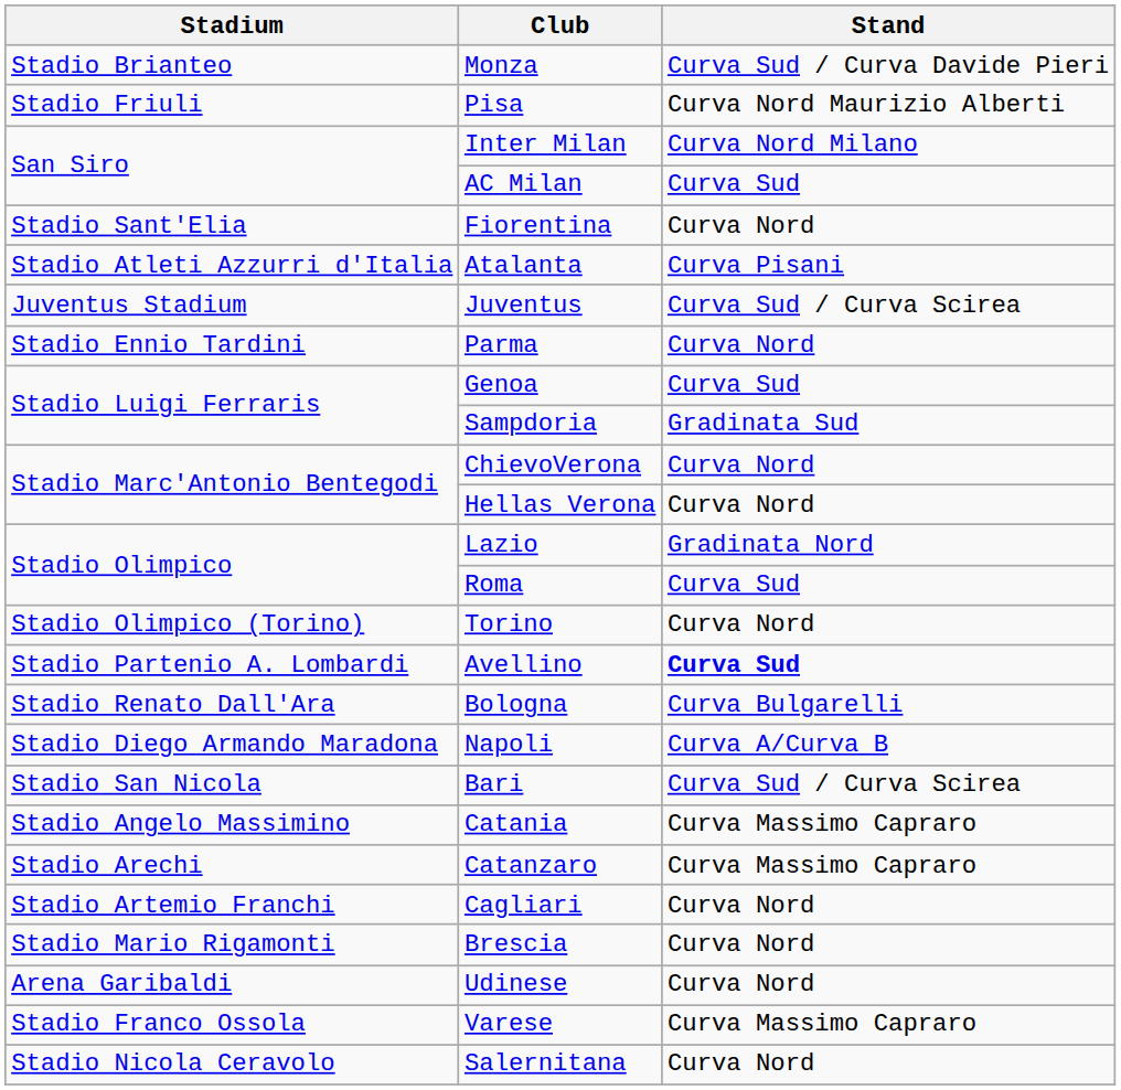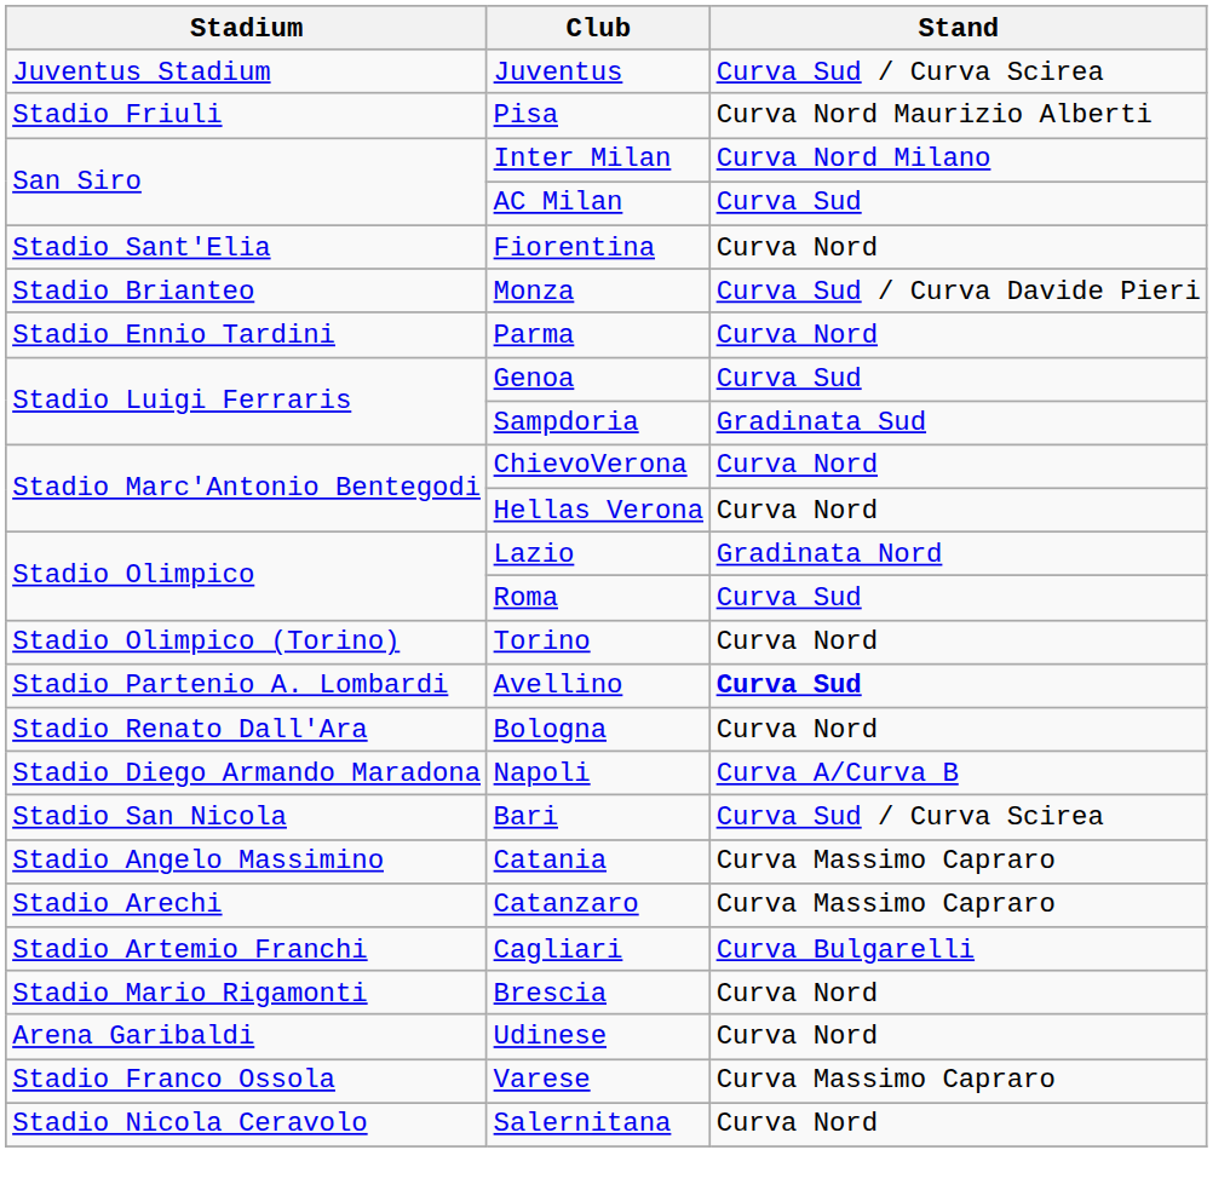 <table class="wikitable">
 <tr>
 <th>Stadium</th>
 <th>Club</th>
 <th>Stand</th>
 </tr>
 <tr>
-<td><a href='#'>Stadio Brianteo</a></td>
-<td><a href='#'>Monza</a></td>
-<td><a href='#'>Curva Sud</a> / Curva Davide Pieri</td>
+<td style="text-align:left;"><a href='#'>Juventus Stadium</a></td>
+<td><a href='#'>Juventus</a></td>
+<td><a href='#'>Curva Sud</a> / Curva Scirea</td>
 </tr>
 <tr>
 <td style="text-align:left;"><a href='#'>Stadio Friuli</a></td>
 <td><a href='#'>Pisa</a></td>
 <td>Curva Nord Maurizio Alberti</td>
 </tr>
 <tr>
 <td rowspan="2" style="text-align:left;"><a href='#'>San Siro</a></td>
 <td><a href='#'>Inter Milan</a></td>
 <td><a href='#'>Curva Nord Milano</a></td>
 </tr>
 <tr>
 <td><a href='#'>AC Milan</a></td>
 <td><a href='#'>Curva Sud</a></td>
 </tr>
 <tr>
 <td style="text-align:left;"><a href='#'>Stadio Sant'Elia</a></td>
 <td><a href='#'>Fiorentina</a></td>
 <td>Curva Nord</td>
 </tr>
 <tr>
-<td style="text-align:left;"><a href='#'>Stadio Atleti Azzurri d'Italia</a></td>
-<td><a href='#'>Atalanta</a></td>
-<td><a href='#'>Curva Pisani</a></td>
-</tr>
-<tr>
-<td style="text-align:left;"><a href='#'>Juventus Stadium</a></td>
-<td><a href='#'>Juventus</a></td>
-<td><a href='#'>Curva Sud</a> / Curva Scirea</td>
+<td><a href='#'>Stadio Brianteo</a></td>
+<td><a href='#'>Monza</a></td>
+<td><a href='#'>Curva Sud</a> / Curva Davide Pieri</td>
 </tr>
 <tr>
 <td style="text-align:left;"><a href='#'>Stadio Ennio Tardini</a></td>
 <td><a href='#'>Parma</a></td>
 <td><a href='#'>Curva Nord</a></td>
 </tr>
 <tr>
 <td rowspan="2" style="text-align:left;"><a href='#'>Stadio Luigi Ferraris</a></td>
 <td><a href='#'>Genoa</a></td>
 <td><a href='#'>Curva Sud</a></td>
 </tr>
 <tr>
 <td><a href='#'>Sampdoria</a></td>
 <td><a href='#'>Gradinata Sud</a></td>
 </tr>
 <tr>
 <td rowspan="2" style="text-align:left;"><a href='#'>Stadio Marc'Antonio Bentegodi</a></td>
 <td><a href='#'>ChievoVerona</a></td>
 <td><a href='#'>Curva Nord</a></td>
 </tr>
 <tr>
 <td><a href='#'>Hellas Verona</a></td>
 <td>Curva Nord</td>
 </tr>
 <tr>
 <td rowspan="2" style="text-align:left;"><a href='#'>Stadio Olimpico</a></td>
 <td><a href='#'>Lazio</a></td>
 <td><a href='#'>Gradinata Nord</a></td>
 </tr>
 <tr>
 <td><a href='#'>Roma</a></td>
 <td><a href='#'>Curva Sud</a></td>
 </tr>
 <tr>
 <td style="text-align:left;"><a href='#'>Stadio Olimpico (Torino)</a></td>
 <td><a href='#'>Torino</a></td>
 <td>Curva Nord</td>
 </tr>
 <tr>
 <td style="text-align:left;"><a href='#'>Stadio Partenio A. Lombardi</a></td>
 <td><a href='#'>Avellino</a></td>
 <td><strong><a href='#'>Curva Sud</a></strong></td>
 </tr>
 <tr>
 <td style="text-align:left;"><a href='#'>Stadio Renato Dall'Ara</a></td>
 <td><a href='#'>Bologna</a></td>
-<td><a href='#'>Curva Bulgarelli</a></td>
+<td>Curva Nord</td>
 </tr>
 <tr>
 <td style="text-align:left;"><a href='#'>Stadio Diego Armando Maradona</a></td>
 <td><a href='#'>Napoli</a></td>
 <td><a href='#'>Curva A/Curva B</a></td>
 </tr>
 <tr>
 <td style="text-align:left;"><a href='#'>Stadio San Nicola</a></td>
 <td><a href='#'>Bari</a></td>
 <td><a href='#'>Curva Sud</a> / Curva Scirea</td>
 </tr>
 <tr>
 <td style="text-align:left;"><a href='#'>Stadio Angelo Massimino</a></td>
 <td><a href='#'>Catania</a></td>
 <td>Curva Massimo Capraro</td>
 </tr>
 <tr>
 <td style="text-align:left;"><a href='#'>Stadio Arechi</a></td>
 <td><a href='#'>Catanzaro</a></td>
 <td>Curva Massimo Capraro</td>
 </tr>
 <tr>
 <td style="text-align:left;"><a href='#'>Stadio Artemio Franchi</a></td>
 <td><a href='#'>Cagliari</a></td>
-<td>Curva Nord</td>
+<td><a href='#'>Curva Bulgarelli</a></td>
 </tr>
 <tr>
 <td style="text-align:left;"><a href='#'>Stadio Mario Rigamonti</a></td>
 <td><a href='#'>Brescia</a></td>
 <td>Curva Nord</td>
 </tr>
 <tr>
 <td style="text-align:left;"><a href='#'>Arena Garibaldi</a></td>
 <td><a href='#'>Udinese</a></td>
 <td>Curva Nord</td>
 </tr>
 <tr>
 <td style="text-align:left;"><a href='#'>Stadio Franco Ossola</a></td>
 <td><a href='#'>Varese</a></td>
 <td>Curva Massimo Capraro</td>
 </tr>
 <tr>
 <td style="text-align:left;"><a href='#'>Stadio Nicola Ceravolo</a></td>
 <td><a href='#'>Salernitana</a></td>
 <td>Curva Nord</td>
 </tr>
 </table>
